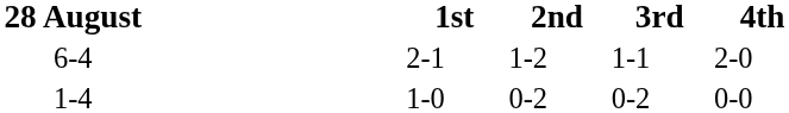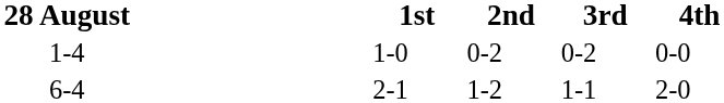 <table width=60% cellspacing=1>
 <tr>
 <th width=20%></th>
 <th width=12%>28 August</th>
 <th width=20%></th>
 <th width=8%>1st</th>
 <th width=8%>2nd</th>
 <th width=8%>3rd</th>
 <th width=8%>4th</th>
 </tr>
 <tr style=font-size:90%>
+<td align=right></td>
+<td align=center>1-4</td>
+<td><strong></strong></td>
+<td>1-0</td>
+<td>0-2</td>
+<td>0-2</td>
+<td>0-0</td>
+</tr>
+<tr style=font-size:90%>
 <td align=right><strong></strong></td>
 <td align=center>6-4</td>
 <td></td>
 <td>2-1</td>
 <td>1-2</td>
 <td>1-1</td>
 <td>2-0</td>
 </tr>
-<tr style=font-size:90%>
-<td align=right></td>
-<td align=center>1-4</td>
-<td><strong></strong></td>
-<td>1-0</td>
-<td>0-2</td>
-<td>0-2</td>
-<td>0-0</td>
-</tr>
 </table>
